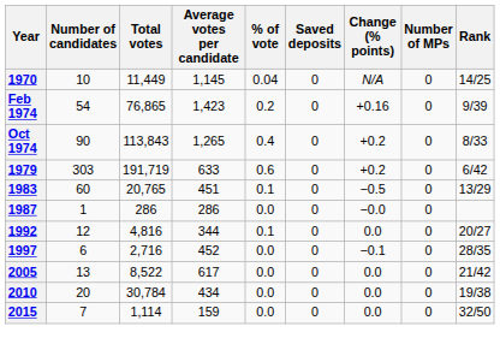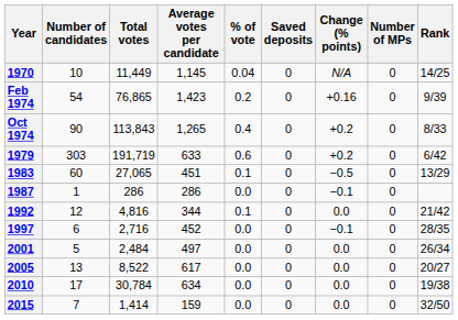 <table class="wikitable sortable">
 <tr>
 <th>Year</th>
 <th>Number of<br>candidates</th>
 <th>Total<br>votes</th>
 <th>Average votes<br>per candidate</th>
 <th>% of vote</th>
 <th>Saved<br>deposits</th>
 <th>Change<br>(% points)</th>
 <th>Number<br>of MPs</th>
 <th>Rank</th>
 </tr>
 <tr style="text-align:center;">
 <th style="text-align:left;"><a href='#'>1970</a></th>
 <td>10</td>
 <td>11,449</td>
 <td>1,145</td>
 <td>0.04</td>
 <td>0</td>
 <td><em>N/A</em></td>
 <td>0</td>
 <td>14/25 </td>
 </tr>
 <tr style="text-align:center;">
 <th style="text-align:left;"><a href='#'>Feb 1974</a></th>
 <td>54</td>
 <td>76,865</td>
 <td>1,423</td>
 <td>0.2</td>
 <td>0</td>
 <td>+0.16</td>
 <td>0</td>
 <td>9/39 </td>
 </tr>
 <tr style="text-align:center;">
 <th style="text-align:left;"><a href='#'>Oct 1974</a></th>
 <td>90</td>
 <td>113,843</td>
 <td>1,265</td>
 <td>0.4</td>
 <td>0</td>
 <td>+0.2</td>
 <td>0</td>
 <td>8/33 </td>
 </tr>
 <tr style="text-align:center;">
 <th style="text-align:left;"><a href='#'>1979</a></th>
 <td>303</td>
 <td>191,719</td>
 <td>633</td>
 <td>0.6</td>
 <td>0</td>
 <td>+0.2</td>
 <td>0</td>
 <td>6/42 </td>
 </tr>
 <tr style="text-align:center;">
 <th style="text-align:left;"><a href='#'>1983</a></th>
 <td>60</td>
-<td>20,765</td>
+<td>27,065</td>
 <td>451</td>
 <td>0.1</td>
 <td>0</td>
 <td>−0.5</td>
 <td>0</td>
 <td>13/29 </td>
 </tr>
 <tr style="text-align:center;">
 <th style="text-align:left;"><a href='#'>1987</a></th>
 <td>1</td>
 <td>286</td>
 <td>286</td>
 <td>0.0</td>
 <td>0</td>
-<td>−0.0</td>
+<td>−0.1</td>
 <td>0</td>
 <td></td>
 </tr>
 <tr style="text-align:center;">
 <th style="text-align:left;"><a href='#'>1992</a></th>
 <td>12</td>
 <td>4,816</td>
 <td>344</td>
 <td>0.1</td>
 <td>0</td>
 <td>0.0</td>
 <td>0</td>
-<td>20/27 </td>
+<td>21/42 </td>
 </tr>
 <tr style="text-align:center;">
 <th style="text-align:left;"><a href='#'>1997</a></th>
 <td>6</td>
 <td>2,716</td>
 <td>452</td>
 <td>0.0</td>
 <td>0</td>
 <td>−0.1</td>
 <td>0</td>
 <td>28/35 </td>
 </tr>
 <tr style="text-align:center;">
+<th style="text-align:left;"><a href='#'>2001</a></th>
+<td>5</td>
+<td>2,484</td>
+<td>497</td>
+<td>0.0</td>
+<td>0</td>
+<td>0.0</td>
+<td>0</td>
+<td>26/34 </td>
+</tr>
+<tr style="text-align:center;">
 <th style="text-align:left;"><a href='#'>2005</a></th>
 <td>13</td>
 <td>8,522</td>
 <td>617</td>
 <td>0.0</td>
 <td>0</td>
 <td>0.0</td>
 <td>0</td>
-<td>21/42 </td>
+<td>20/27 </td>
 </tr>
 <tr style="text-align:center;">
 <th style="text-align:left;"><a href='#'>2010</a></th>
-<td>20</td>
+<td>17</td>
 <td>30,784</td>
-<td>434</td>
+<td>634</td>
 <td>0.0</td>
 <td>0</td>
 <td>0.0</td>
 <td>0</td>
 <td>19/38 </td>
 </tr>
 <tr style="text-align:center;">
 <th style="text-align:left;"><a href='#'>2015</a></th>
 <td>7</td>
-<td>1,114</td>
+<td>1,414</td>
 <td>159</td>
 <td>0.0</td>
 <td>0</td>
 <td>0.0</td>
 <td>0</td>
 <td>32/50 </td>
 </tr>
 </table>
